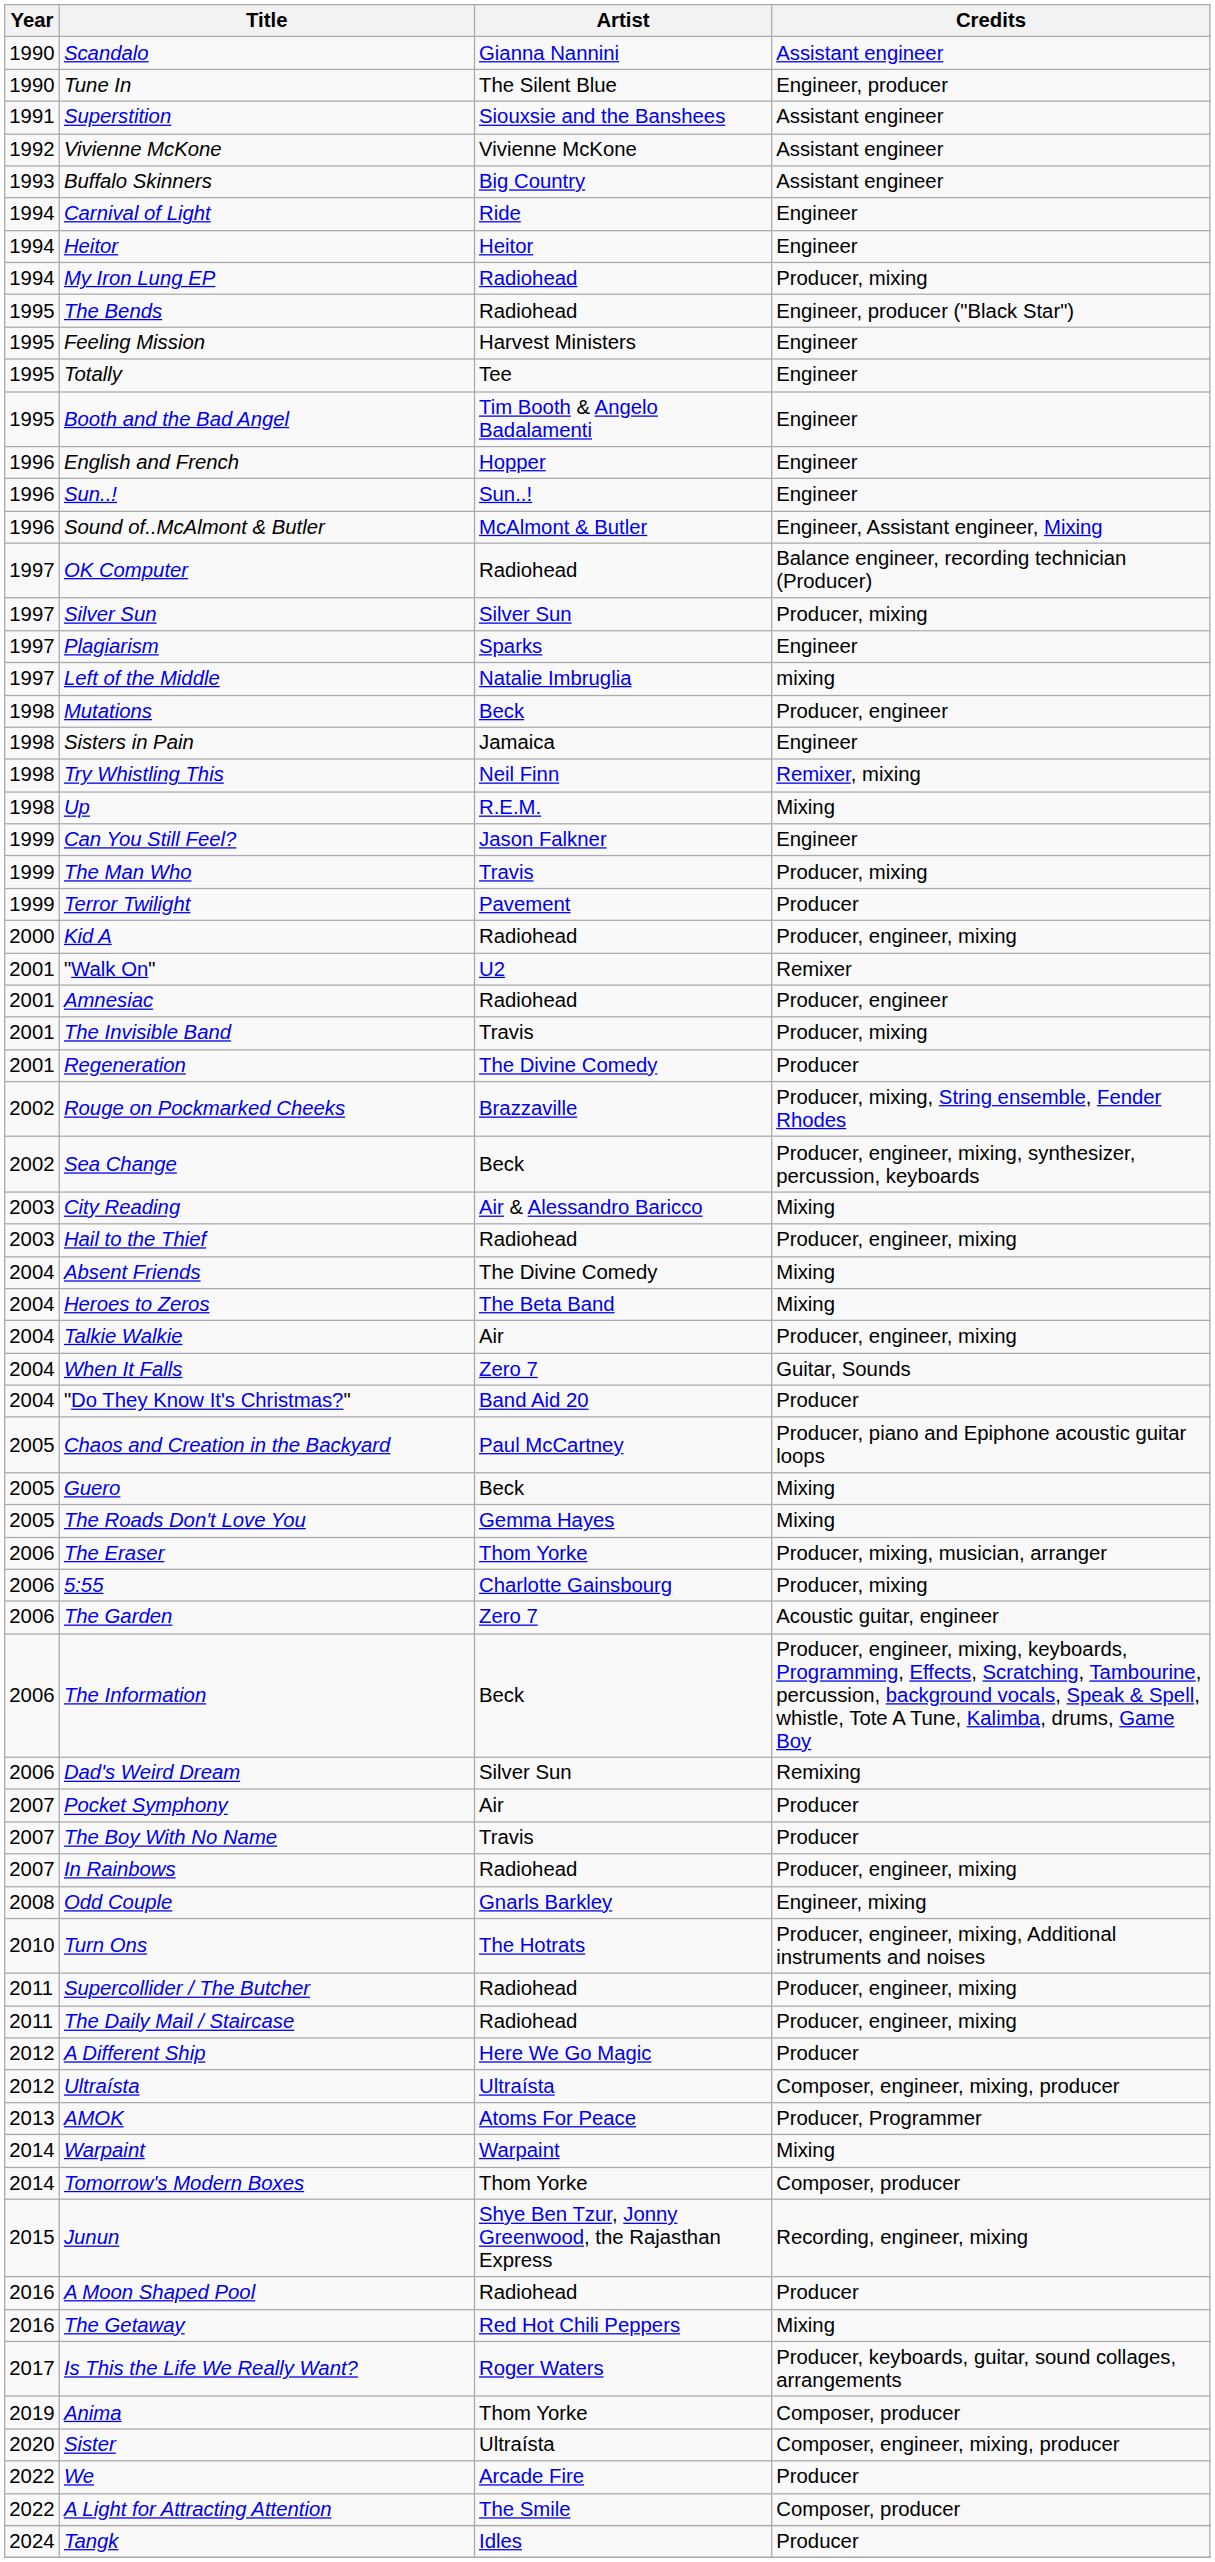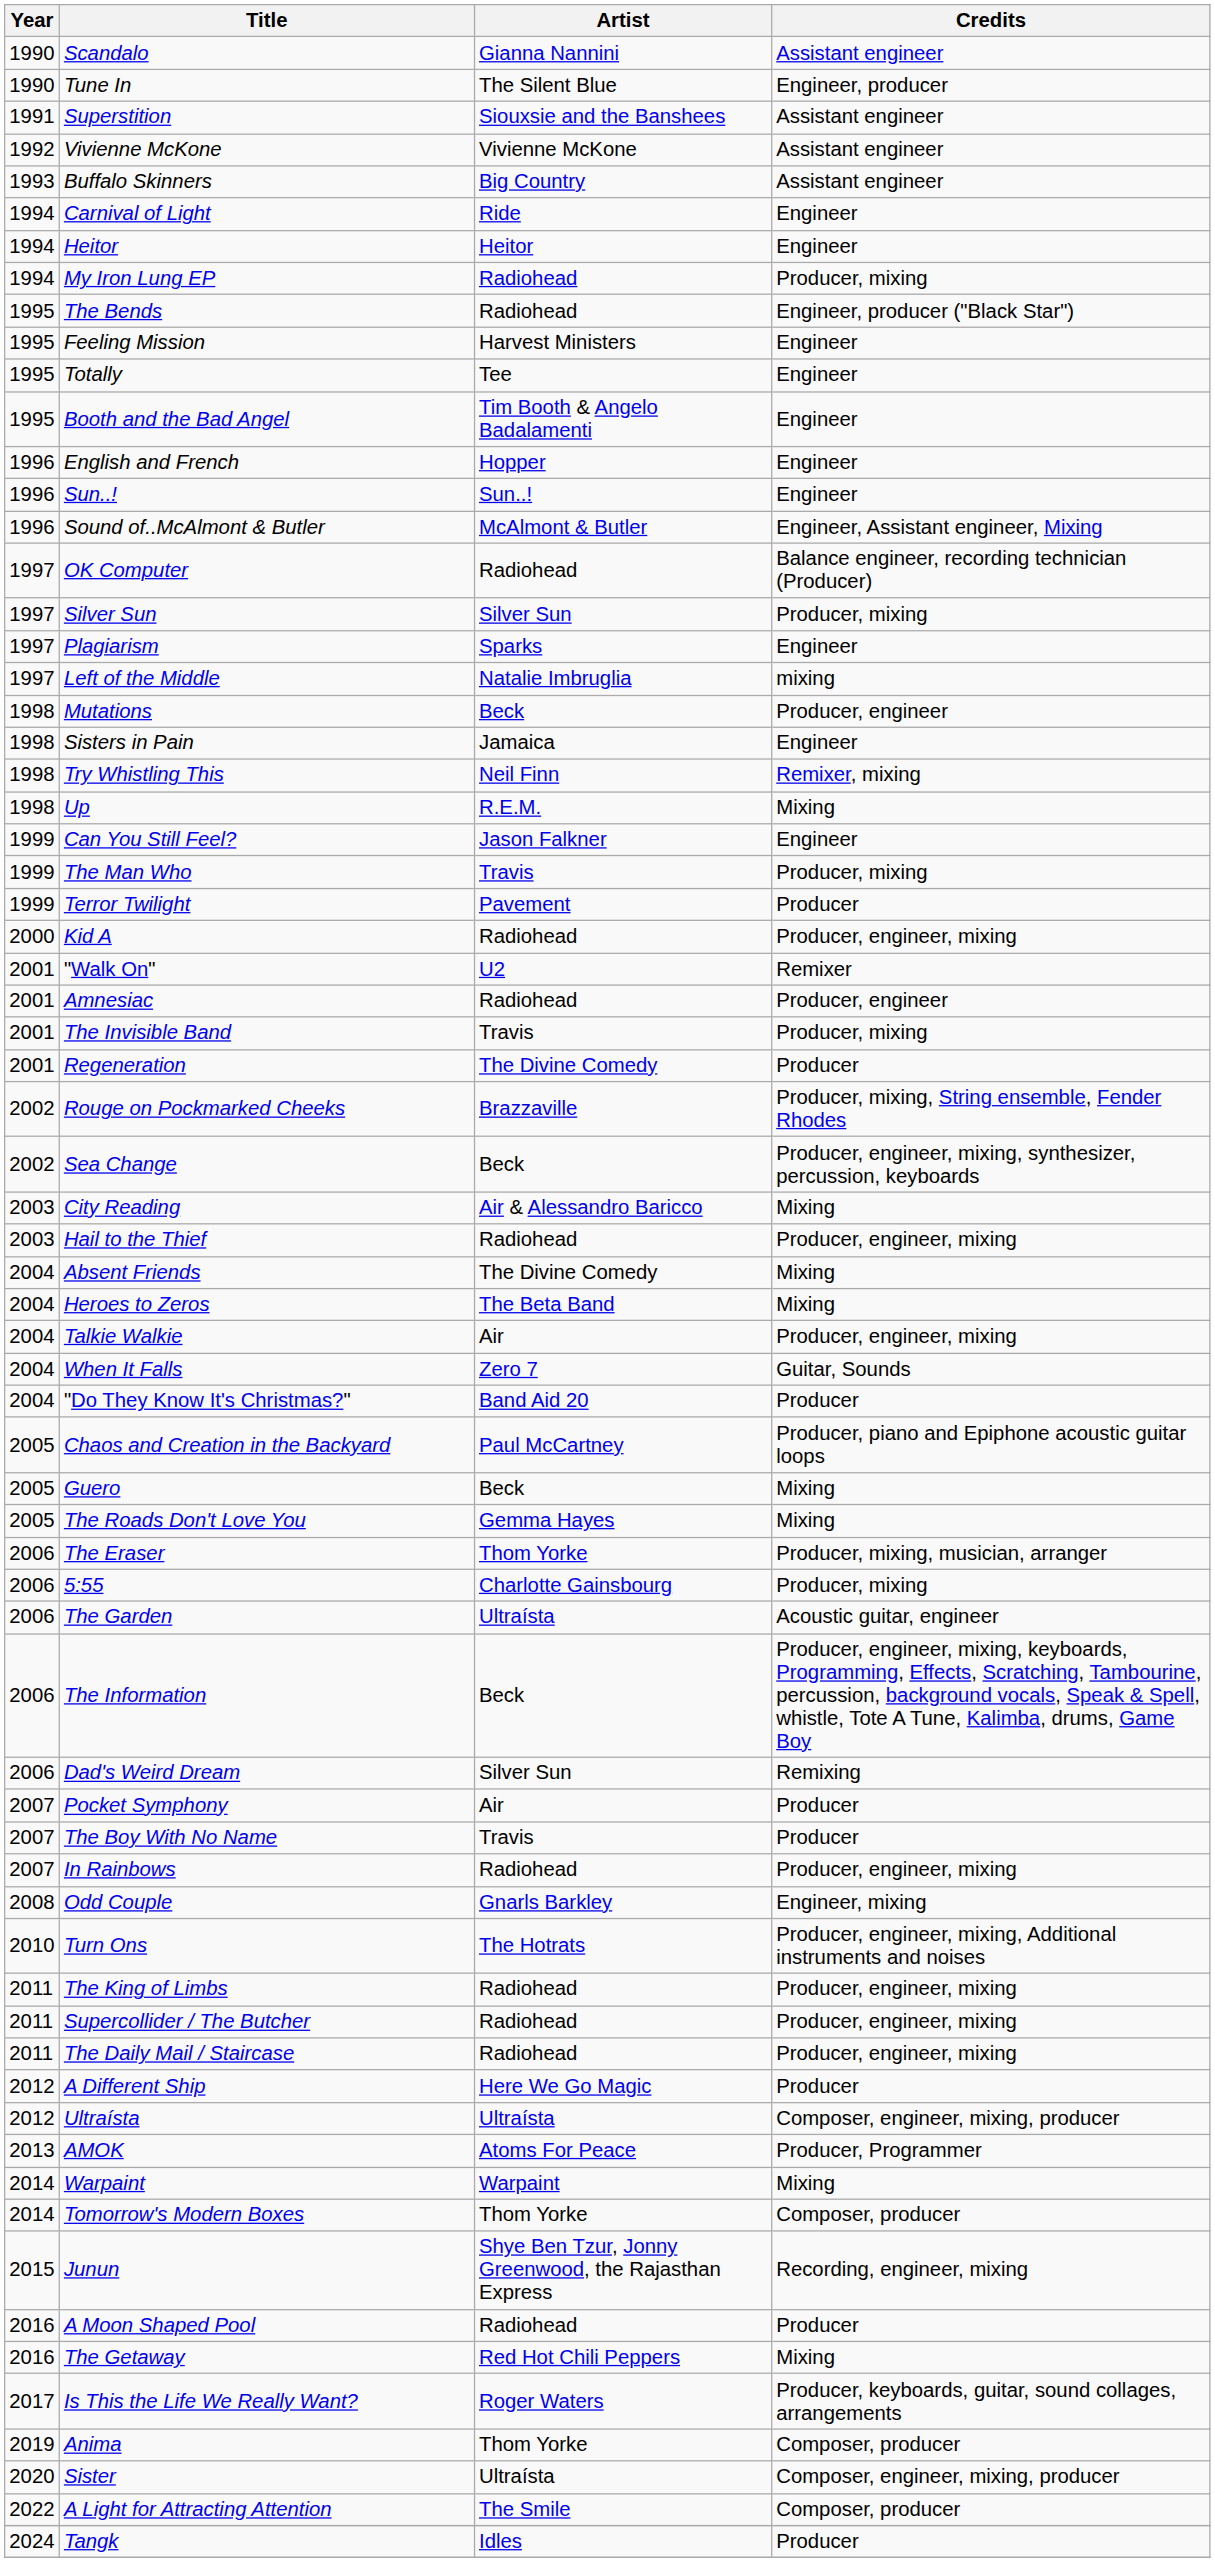 <table class="wikitable sortable"  style="width: 60%;">
 <tr>
 <th style="width: 3%;">Year</th>
 <th style="width: 35%;">Title</th>
 <th style="width: 25%;">Artist</th>
 <th style="width: 37%;">Credits</th>
 </tr>
 <tr>
 <td>1990</td>
 <td><em><a href='#'>Scandalo</a></em></td>
 <td><a href='#'>Gianna Nannini</a></td>
 <td><a href='#'>Assistant engineer</a></td>
 </tr>
 <tr>
 <td>1990</td>
 <td><em>Tune In</em></td>
 <td>The Silent Blue</td>
 <td>Engineer, producer</td>
 </tr>
 <tr>
 <td>1991</td>
 <td><em><a href='#'>Superstition</a></em></td>
 <td><a href='#'>Siouxsie and the Banshees</a></td>
 <td>Assistant engineer</td>
 </tr>
 <tr>
 <td>1992</td>
 <td><em>Vivienne McKone</em></td>
 <td>Vivienne McKone</td>
 <td>Assistant engineer</td>
 </tr>
 <tr>
 <td>1993</td>
 <td><em>Buffalo Skinners</em></td>
 <td><a href='#'>Big Country</a></td>
 <td>Assistant engineer</td>
 </tr>
 <tr>
 <td>1994</td>
 <td><em><a href='#'>Carnival of Light</a></em></td>
 <td><a href='#'>Ride</a></td>
 <td>Engineer</td>
 </tr>
 <tr>
 <td>1994</td>
 <td><em><a href='#'>Heitor</a></em></td>
 <td><a href='#'>Heitor</a></td>
 <td>Engineer</td>
 </tr>
 <tr>
 <td>1994</td>
 <td><em><a href='#'>My Iron Lung EP</a></em></td>
 <td><a href='#'>Radiohead</a></td>
 <td>Producer, mixing</td>
 </tr>
 <tr>
 <td>1995</td>
 <td><em><a href='#'>The Bends</a></em></td>
 <td>Radiohead</td>
 <td>Engineer, producer ("Black Star")</td>
 </tr>
 <tr>
 <td>1995</td>
 <td><em>Feeling Mission</em></td>
 <td>Harvest Ministers</td>
 <td>Engineer</td>
 </tr>
 <tr>
 <td>1995</td>
 <td><em>Totally</em></td>
 <td>Tee</td>
 <td>Engineer</td>
 </tr>
 <tr>
 <td>1995</td>
 <td><em><a href='#'>Booth and the Bad Angel</a></em></td>
 <td><a href='#'>Tim Booth</a> & <a href='#'>Angelo Badalamenti</a></td>
 <td>Engineer</td>
 </tr>
 <tr>
 <td>1996</td>
 <td><em>English and French</em></td>
 <td><a href='#'>Hopper</a></td>
 <td>Engineer</td>
 </tr>
 <tr>
 <td>1996</td>
 <td><em><a href='#'>Sun..!</a></em></td>
 <td><a href='#'>Sun..!</a></td>
 <td>Engineer</td>
 </tr>
 <tr>
 <td>1996</td>
 <td><em>Sound of..McAlmont & Butler</em></td>
 <td><a href='#'>McAlmont & Butler</a></td>
 <td>Engineer, Assistant engineer, <a href='#'>Mixing</a></td>
 </tr>
 <tr>
 <td>1997</td>
 <td><em><a href='#'>OK Computer</a></em></td>
 <td>Radiohead</td>
 <td>Balance engineer, recording technician (Producer)</td>
 </tr>
 <tr>
 <td>1997</td>
 <td><em><a href='#'>Silver Sun</a></em></td>
 <td><a href='#'>Silver Sun</a></td>
 <td>Producer, mixing</td>
 </tr>
 <tr>
 <td>1997</td>
 <td><em><a href='#'>Plagiarism</a></em></td>
 <td><a href='#'>Sparks</a></td>
 <td>Engineer</td>
 </tr>
 <tr>
 <td>1997</td>
 <td><em><a href='#'>Left of the Middle</a></em></td>
 <td><a href='#'>Natalie Imbruglia</a></td>
 <td>mixing</td>
 </tr>
 <tr>
 <td>1998</td>
 <td><em><a href='#'>Mutations</a></em></td>
 <td><a href='#'>Beck</a></td>
 <td>Producer, engineer</td>
 </tr>
 <tr>
 <td>1998</td>
 <td><em>Sisters in Pain</em></td>
 <td>Jamaica</td>
 <td>Engineer</td>
 </tr>
 <tr>
 <td>1998</td>
 <td><em><a href='#'>Try Whistling This</a></em></td>
 <td><a href='#'>Neil Finn</a></td>
 <td><a href='#'>Remixer</a>, mixing</td>
 </tr>
 <tr>
 <td>1998</td>
 <td><em><a href='#'>Up</a></em></td>
 <td><a href='#'>R.E.M.</a></td>
 <td>Mixing</td>
 </tr>
 <tr>
 <td>1999</td>
 <td><em><a href='#'>Can You Still Feel?</a></em></td>
 <td><a href='#'>Jason Falkner</a></td>
 <td>Engineer</td>
 </tr>
 <tr>
 <td>1999</td>
 <td><em><a href='#'>The Man Who</a></em></td>
 <td><a href='#'>Travis</a></td>
 <td>Producer, mixing</td>
 </tr>
 <tr>
 <td>1999</td>
 <td><em><a href='#'>Terror Twilight</a></em></td>
 <td><a href='#'>Pavement</a></td>
 <td>Producer</td>
 </tr>
 <tr>
 <td>2000</td>
 <td><em><a href='#'>Kid A</a></em></td>
 <td>Radiohead</td>
 <td>Producer, engineer, mixing</td>
 </tr>
 <tr>
 <td>2001</td>
 <td>"<a href='#'>Walk On</a>"</td>
 <td><a href='#'>U2</a></td>
 <td>Remixer</td>
 </tr>
 <tr>
 <td>2001</td>
 <td><em><a href='#'>Amnesiac</a></em></td>
 <td>Radiohead</td>
 <td>Producer, engineer</td>
 </tr>
 <tr>
 <td>2001</td>
 <td><em><a href='#'>The Invisible Band</a></em></td>
 <td>Travis</td>
 <td>Producer, mixing</td>
 </tr>
 <tr>
 <td>2001</td>
 <td><em><a href='#'>Regeneration</a></em></td>
 <td><a href='#'>The Divine Comedy</a></td>
 <td>Producer</td>
 </tr>
 <tr>
 <td>2002</td>
 <td><em><a href='#'>Rouge on Pockmarked Cheeks</a></em></td>
 <td><a href='#'>Brazzaville</a></td>
 <td>Producer, mixing, <a href='#'>String ensemble</a>, <a href='#'>Fender Rhodes</a></td>
 </tr>
 <tr>
 <td>2002</td>
 <td><em><a href='#'>Sea Change</a></em></td>
 <td>Beck</td>
 <td>Producer, engineer, mixing, synthesizer, percussion, keyboards</td>
 </tr>
 <tr>
 <td>2003</td>
 <td><em><a href='#'>City Reading</a></em></td>
 <td><a href='#'>Air</a> & <a href='#'>Alessandro Baricco</a></td>
 <td>Mixing</td>
 </tr>
 <tr>
 <td>2003</td>
 <td><em><a href='#'>Hail to the Thief</a></em></td>
 <td>Radiohead</td>
 <td>Producer, engineer, mixing</td>
 </tr>
 <tr>
 <td>2004</td>
 <td><em><a href='#'>Absent Friends</a></em></td>
 <td>The Divine Comedy</td>
 <td>Mixing</td>
 </tr>
 <tr>
 <td>2004</td>
 <td><em><a href='#'>Heroes to Zeros</a></em></td>
 <td><a href='#'>The Beta Band</a></td>
 <td>Mixing</td>
 </tr>
 <tr>
 <td>2004</td>
 <td><em><a href='#'>Talkie Walkie</a></em></td>
 <td>Air</td>
 <td>Producer, engineer, mixing</td>
 </tr>
 <tr>
 <td>2004</td>
 <td><em><a href='#'>When It Falls</a></em></td>
 <td><a href='#'>Zero 7</a></td>
 <td>Guitar, Sounds</td>
 </tr>
 <tr>
 <td>2004</td>
 <td>"<a href='#'>Do They Know It's Christmas?</a>"</td>
 <td><a href='#'>Band Aid 20</a></td>
 <td>Producer</td>
 </tr>
 <tr>
 <td>2005</td>
 <td><em><a href='#'>Chaos and Creation in the Backyard</a></em></td>
 <td><a href='#'>Paul McCartney</a></td>
 <td>Producer, piano and Epiphone acoustic guitar loops</td>
 </tr>
 <tr>
 <td>2005</td>
 <td><em><a href='#'>Guero</a></em></td>
 <td>Beck</td>
 <td>Mixing</td>
 </tr>
 <tr>
 <td>2005</td>
 <td><em><a href='#'>The Roads Don't Love You</a></em></td>
 <td><a href='#'>Gemma Hayes</a></td>
 <td>Mixing</td>
 </tr>
 <tr>
 <td>2006</td>
 <td><em><a href='#'>The Eraser</a></em></td>
 <td><a href='#'>Thom Yorke</a></td>
 <td>Producer, mixing, musician, arranger</td>
 </tr>
 <tr>
 <td>2006</td>
 <td><em><a href='#'>5:55</a></em></td>
 <td><a href='#'>Charlotte Gainsbourg</a></td>
 <td>Producer, mixing</td>
 </tr>
 <tr>
 <td>2006</td>
 <td><em><a href='#'>The Garden</a></em></td>
-<td><a href='#'>Zero 7</a></td>
+<td><a href='#'>Ultraísta</a></td>
 <td>Acoustic guitar, engineer</td>
 </tr>
 <tr>
 <td>2006</td>
 <td><em><a href='#'>The Information</a></em></td>
 <td>Beck</td>
 <td>Producer, engineer, mixing, keyboards, <a href='#'>Programming</a>, <a href='#'>Effects</a>, <a href='#'>Scratching</a>, <a href='#'>Tambourine</a>, percussion, <a href='#'>background vocals</a>, <a href='#'>Speak & Spell</a>, whistle, Tote A Tune, <a href='#'>Kalimba</a>, drums, <a href='#'>Game Boy</a></td>
 </tr>
 <tr>
 <td>2006</td>
 <td><em><a href='#'>Dad's Weird Dream</a></em></td>
 <td>Silver Sun</td>
 <td>Remixing</td>
 </tr>
 <tr>
 <td>2007</td>
 <td><em><a href='#'>Pocket Symphony</a></em></td>
 <td>Air</td>
 <td>Producer</td>
 </tr>
 <tr>
 <td>2007</td>
 <td><em><a href='#'>The Boy With No Name</a></em></td>
 <td>Travis</td>
 <td>Producer</td>
 </tr>
 <tr>
 <td>2007</td>
 <td><em><a href='#'>In Rainbows</a></em></td>
 <td>Radiohead</td>
 <td>Producer, engineer, mixing</td>
 </tr>
 <tr>
 <td>2008</td>
 <td><em><a href='#'>Odd Couple</a></em></td>
 <td><a href='#'>Gnarls Barkley</a></td>
 <td>Engineer, mixing</td>
 </tr>
 <tr>
 <td>2010</td>
 <td><em><a href='#'>Turn Ons</a></em></td>
 <td><a href='#'>The Hotrats</a></td>
 <td>Producer, engineer, mixing, Additional instruments and noises</td>
+</tr>
+<tr>
+<td>2011</td>
+<td><em><a href='#'>The King of Limbs</a></em></td>
+<td>Radiohead</td>
+<td>Producer, engineer, mixing</td>
 </tr>
 <tr>
 <td>2011</td>
 <td><em><a href='#'>Supercollider / The Butcher</a></em></td>
 <td>Radiohead</td>
 <td>Producer, engineer, mixing</td>
 </tr>
 <tr>
 <td>2011</td>
 <td><em><a href='#'>The Daily Mail / Staircase</a></em></td>
 <td>Radiohead</td>
 <td>Producer, engineer, mixing</td>
 </tr>
 <tr>
 <td>2012</td>
 <td><em><a href='#'>A Different Ship</a></em></td>
 <td><a href='#'>Here We Go Magic</a></td>
 <td>Producer</td>
 </tr>
 <tr>
 <td>2012</td>
 <td><em><a href='#'>Ultraísta</a></em></td>
 <td><a href='#'>Ultraísta</a></td>
 <td>Composer, engineer, mixing, producer</td>
 </tr>
 <tr>
 <td>2013</td>
 <td><em><a href='#'>AMOK</a></em></td>
 <td><a href='#'>Atoms For Peace</a></td>
 <td>Producer, Programmer</td>
 </tr>
 <tr>
 <td>2014</td>
 <td><em><a href='#'>Warpaint</a></em></td>
 <td><a href='#'>Warpaint</a></td>
 <td>Mixing</td>
 </tr>
 <tr>
 <td>2014</td>
 <td><em><a href='#'>Tomorrow's Modern Boxes</a></em></td>
 <td>Thom Yorke</td>
 <td>Composer, producer</td>
 </tr>
 <tr>
 <td>2015</td>
 <td><em><a href='#'>Junun</a></em></td>
 <td><a href='#'>Shye Ben Tzur</a>, <a href='#'>Jonny Greenwood</a>, the Rajasthan Express</td>
 <td>Recording, engineer, mixing</td>
 </tr>
 <tr>
 <td>2016</td>
 <td><em><a href='#'>A Moon Shaped Pool</a></em></td>
 <td>Radiohead</td>
 <td>Producer</td>
 </tr>
 <tr>
 <td>2016</td>
 <td><em><a href='#'>The Getaway</a></em></td>
 <td><a href='#'>Red Hot Chili Peppers</a></td>
 <td>Mixing</td>
 </tr>
 <tr>
 <td>2017</td>
 <td><em><a href='#'>Is This the Life We Really Want?</a></em></td>
 <td><a href='#'>Roger Waters</a></td>
 <td>Producer, keyboards, guitar, sound collages, arrangements</td>
 </tr>
 <tr>
 <td>2019</td>
 <td><em><a href='#'>Anima</a></em></td>
 <td>Thom Yorke</td>
 <td>Composer, producer</td>
 </tr>
 <tr>
 <td>2020</td>
 <td><em><a href='#'>Sister</a></em></td>
 <td>Ultraísta</td>
 <td>Composer, engineer, mixing, producer</td>
 </tr>
 <tr>
 <td>2022</td>
-<td><em><a href='#'>We</a></em></td>
-<td><a href='#'>Arcade Fire</a></td>
-<td>Producer</td>
-</tr>
-<tr>
-<td>2022</td>
 <td><em><a href='#'>A Light for Attracting Attention</a></em></td>
 <td><a href='#'>The Smile</a></td>
 <td>Composer, producer</td>
 </tr>
 <tr>
 </tr>
 <tr>
 <td>2024</td>
 <td><em><a href='#'>Tangk</a></em></td>
 <td><a href='#'>Idles</a></td>
 <td>Producer</td>
 </tr>
 <tr>
 </tr>
 </table>
